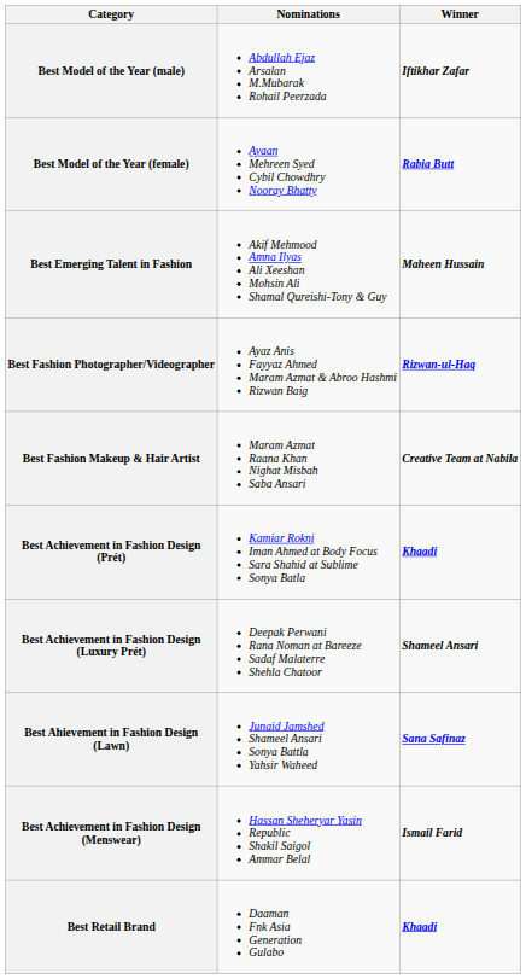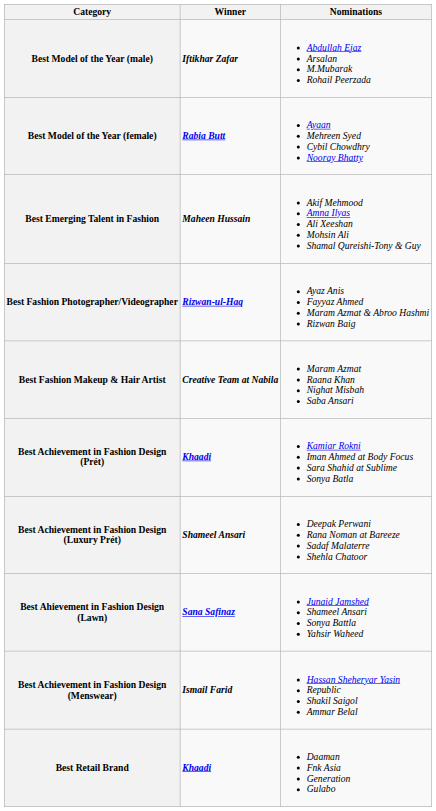 <table class="wikitable sortable plainrowheaders">
 <tr>
 <th scope="col">Category</th>
+<th scope="col">Winner</th>
 <th scope="col">Nominations</th>
-<th scope="col">Winner</th>
 </tr>
 <tr>
 <th>Best Model of the Year (male)</th>
+<td><strong><em>Iftikhar Zafar</em></strong></td>
 <td><br><ul><li><em><a href='#'>Abdullah Ejaz</a></em></li><li><em>Arsalan</em></li><li><em>M.Mubarak</em></li><li><em>Rohail Peerzada</em></li></ul></td>
-<td><strong><em>Iftikhar Zafar</em></strong></td>
 </tr>
 <tr>
 <th>Best Model of the Year (female)</th>
+<td><strong><em><a href='#'>Rabia Butt</a></em></strong></td>
 <td><br><ul><li><em><a href='#'>Ayaan</a></em></li><li><em>Mehreen Syed</em></li><li><em>Cybil Chowdhry</em></li><li><em><a href='#'>Nooray Bhatty</a></em></li></ul></td>
-<td><strong><em><a href='#'>Rabia Butt</a></em></strong></td>
 </tr>
 <tr>
 <th>Best Emerging Talent in Fashion</th>
+<td><strong><em>Maheen Hussain</em></strong></td>
 <td><br><ul><li><em>Akif Mehmood</em></li><li><em><a href='#'>Amna Ilyas</a></em></li><li><em>Ali Xeeshan</em></li><li><em>Mohsin Ali </em></li><li><em>Shamal Qureishi-Tony & Guy</em></li></ul></td>
-<td><strong><em>Maheen Hussain</em></strong></td>
 </tr>
 <tr>
 <th>Best Fashion Photographer/Videographer</th>
+<td><strong><em><a href='#'>Rizwan-ul-Haq</a></em></strong></td>
 <td><br><ul><li><em>Ayaz Anis</em></li><li><em>Fayyaz Ahmed</em></li><li><em>Maram Azmat & Abroo Hashmi</em></li><li><em>Rizwan Baig</em></li></ul></td>
-<td><strong><em><a href='#'>Rizwan-ul-Haq</a></em></strong></td>
 </tr>
 <tr>
 <th>Best  Fashion Makeup & Hair Artist</th>
+<td><strong><em>Creative Team at Nabila</em></strong></td>
 <td><br><ul><li><em>Maram Azmat</em></li><li><em>Raana Khan</em></li><li><em>Nighat Misbah</em></li><li><em>Saba Ansari</em></li></ul></td>
-<td><strong><em>Creative Team at Nabila</em></strong></td>
 </tr>
 <tr>
 <th>Best Achievement in Fashion Design<br>(Prét)</th>
+<td><strong><em><a href='#'>Khaadi</a></em></strong></td>
 <td><br><ul><li><em><a href='#'>Kamiar Rokni</a></em></li><li><em>Iman Ahmed at Body Focus</em></li><li><em>Sara Shahid at Sublime</em></li><li><em>Sonya Batla</em></li></ul></td>
-<td><strong><em><a href='#'>Khaadi</a></em></strong></td>
 </tr>
 <tr>
 <th>Best Achievement in Fashion Design<br>(Luxury Prét)</th>
+<td><strong><em>Shameel Ansari</em></strong></td>
 <td><br><ul><li><em>Deepak Perwani</em></li><li><em>Rana Noman at Bareeze</em></li><li><em>Sadaf Malaterre</em></li><li><em>Shehla Chatoor</em></li></ul></td>
-<td><strong><em>Shameel Ansari</em></strong></td>
 </tr>
 <tr>
 <th>Best Ahievement in Fashion Design<br>(Lawn)</th>
+<td><strong><em><a href='#'>Sana Safinaz</a></em></strong></td>
 <td><br><ul><li><em><a href='#'>Junaid Jamshed</a></em></li><li><em>Shameel Ansari</em></li><li><em>Sonya Battla</em></li><li><em>Yahsir Waheed</em></li></ul></td>
-<td><strong><em><a href='#'>Sana Safinaz</a></em></strong></td>
 </tr>
 <tr>
 <th>Best Achievement in Fashion Design<br>(Menswear)</th>
+<td><strong><em>Ismail Farid</em></strong></td>
 <td><br><ul><li><em><a href='#'>Hassan Sheheryar Yasin</a></em></li><li><em>Republic</em></li><li><em>Shakil Saigol</em></li><li><em>Ammar Belal</em></li></ul></td>
-<td><strong><em>Ismail Farid</em></strong></td>
 </tr>
 <tr>
 <th>Best Retail Brand</th>
+<td><strong><em><a href='#'>Khaadi</a></em></strong></td>
 <td><br><ul><li><em>Daaman</em></li><li><em>Fnk Asia</em></li><li><em>Generation</em></li><li><em>Gulabo</em></li></ul></td>
-<td><strong><em><a href='#'>Khaadi</a></em></strong></td>
 </tr>
 </table>
